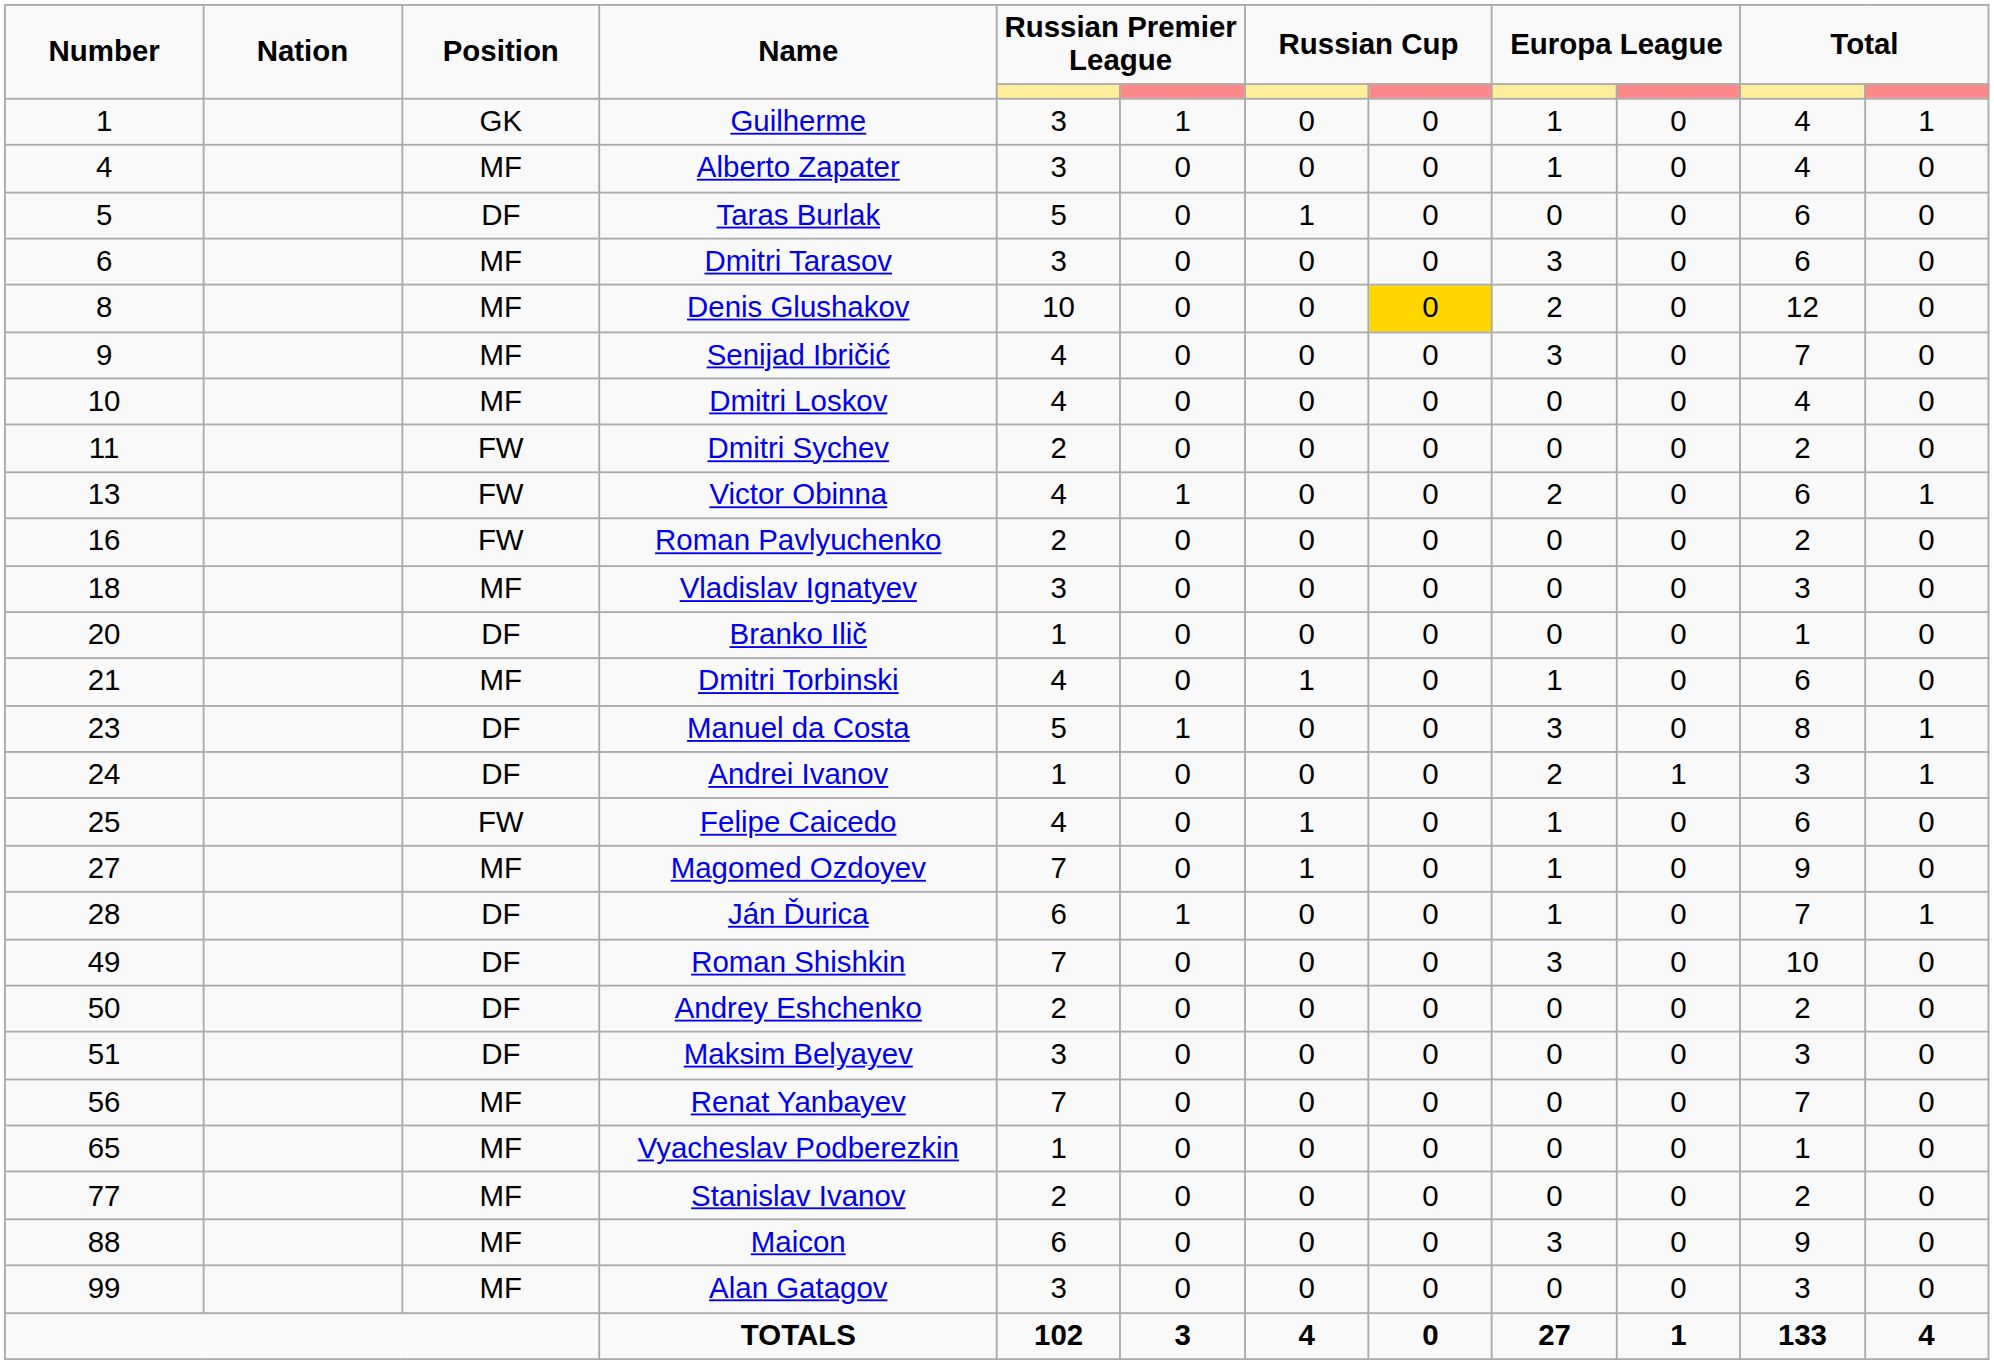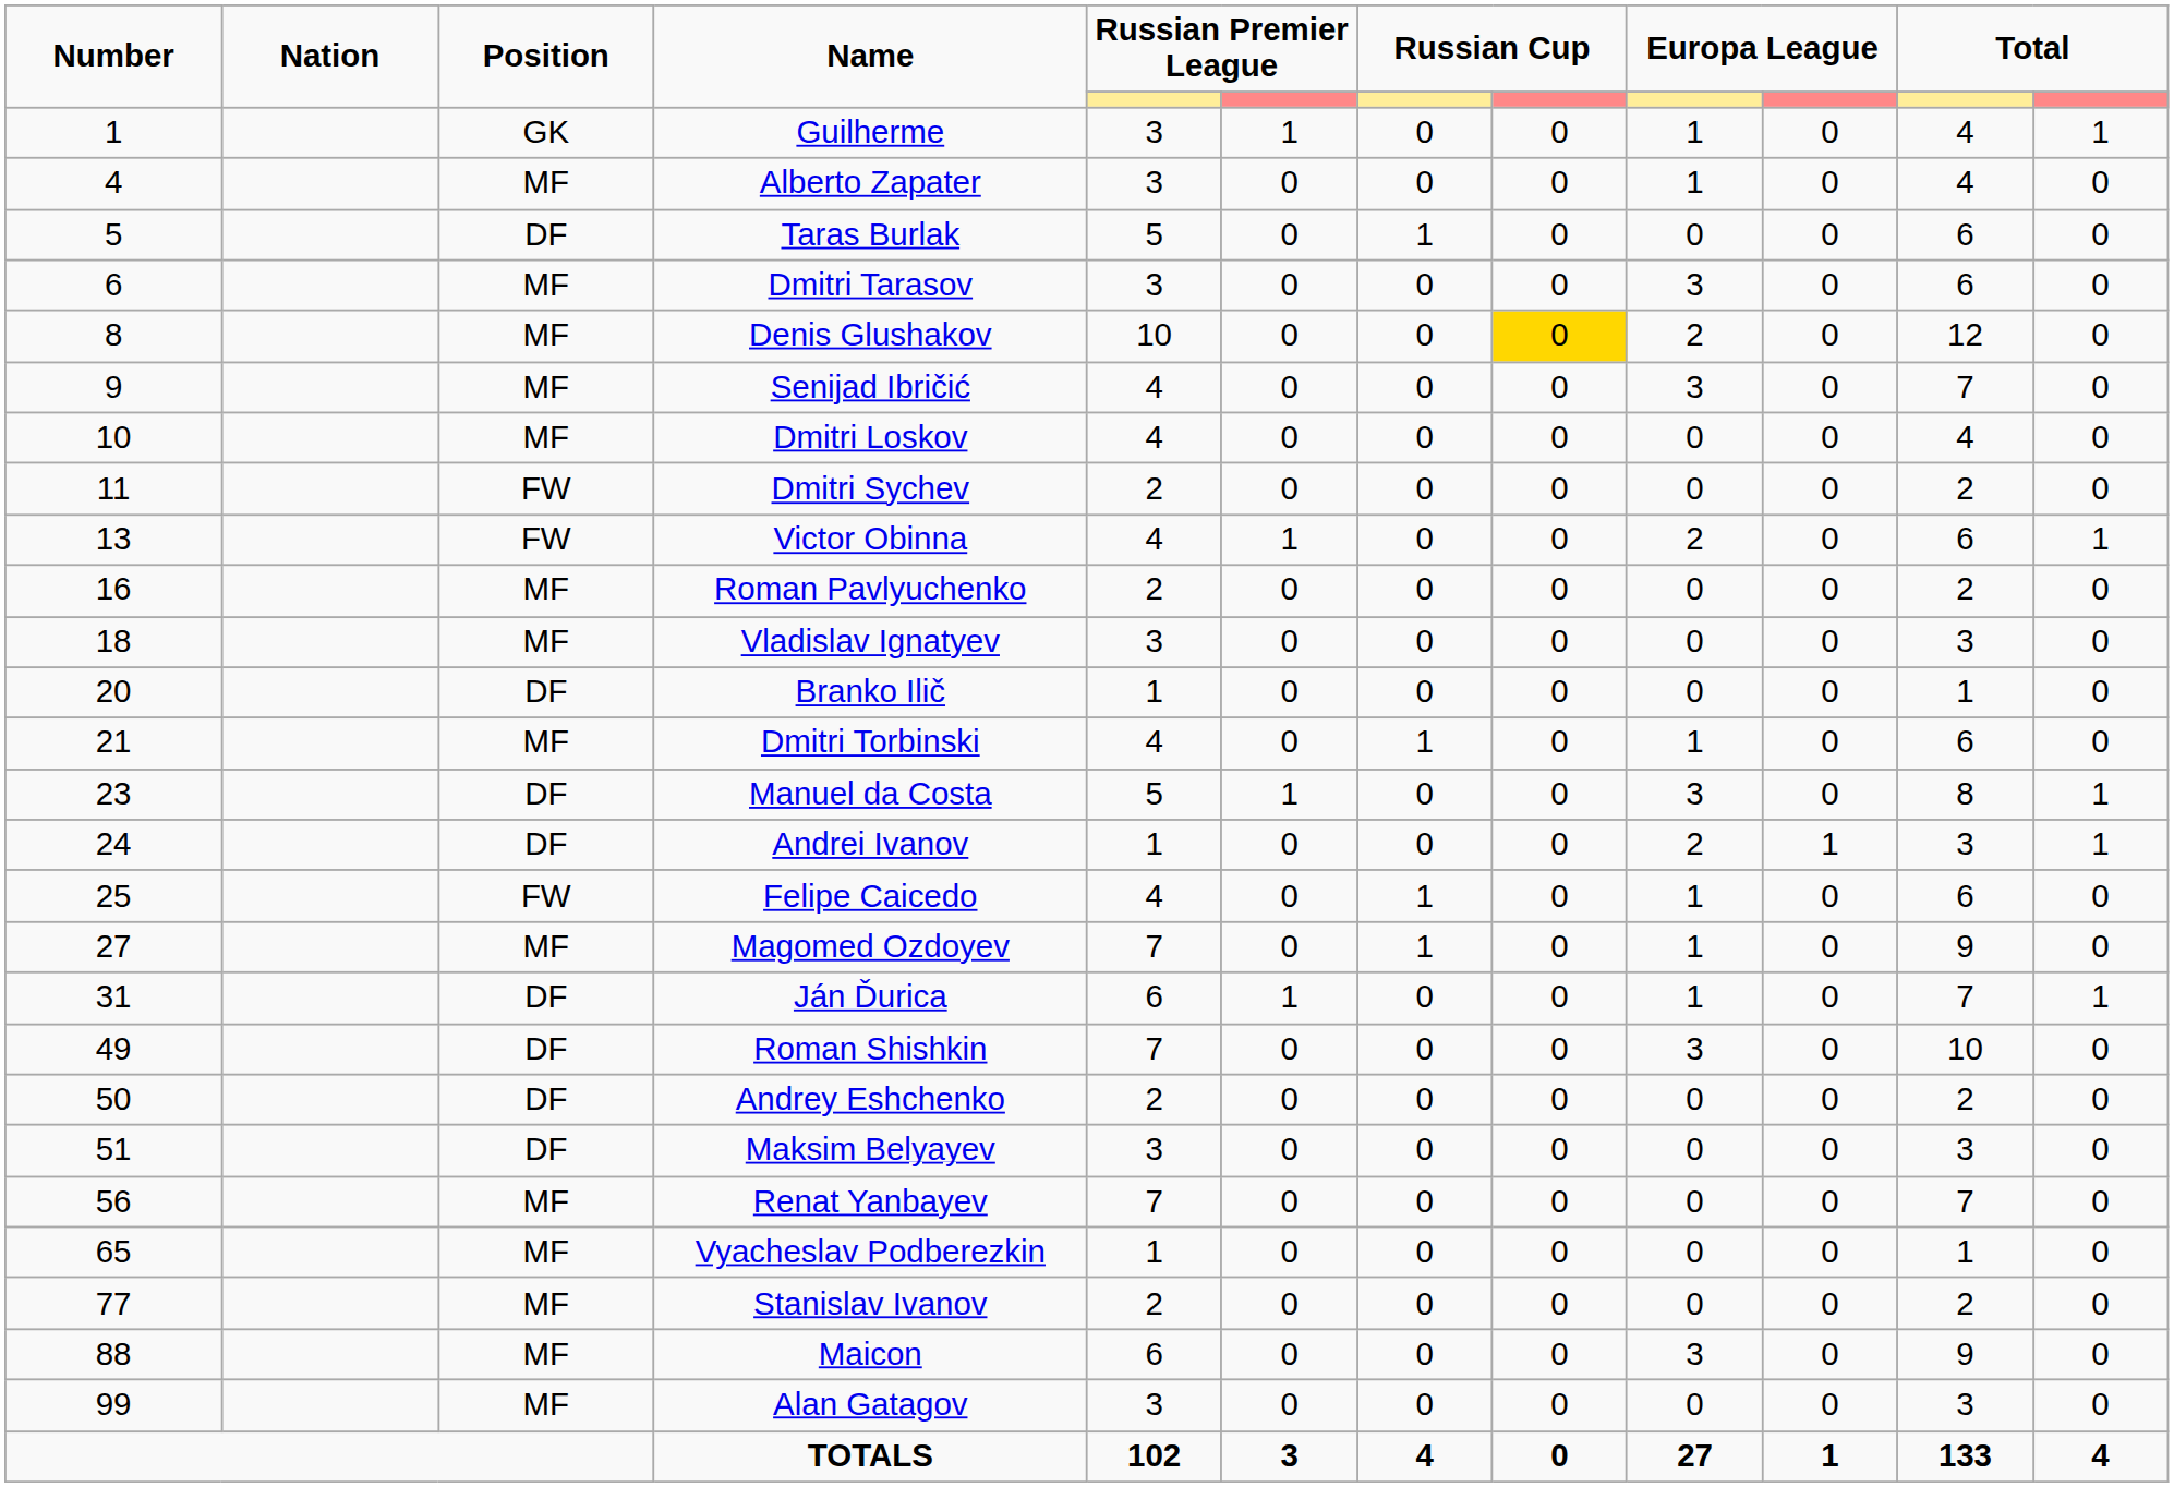 <table class="wikitable" style="font-size: 100%; text-align: center;">
 <tr>
 <td rowspan="2" width="10%" align="center"><strong>Number</strong></td>
 <td rowspan="2" width="10%" align="center"><strong>Nation</strong></td>
 <td rowspan="2" width="10%" align="center"><strong>Position</strong></td>
 <td rowspan="2" width="20%" align="center"><strong>Name</strong></td>
 <td colspan="2" align="center"><strong>Russian Premier League</strong></td>
 <td colspan="2" align="center"><strong>Russian Cup</strong></td>
 <td colspan="2" align="center"><strong>Europa League</strong></td>
 <td colspan="2" align="center"><strong>Total</strong></td>
 </tr>
 <tr>
 <th width=60 style="background: #FFEE99"></th>
 <th width=60 style="background: #FF8888"></th>
 <th width=60 style="background: #FFEE99"></th>
 <th width=60 style="background: #FF8888"></th>
 <th width=60 style="background: #FFEE99"></th>
 <th width=60 style="background: #FF8888"></th>
 <th width=60 style="background: #FFEE99"></th>
 <th width=60 style="background: #FF8888"></th>
 </tr>
 <tr>
 <td>1</td>
 <td></td>
 <td>GK</td>
 <td><a href='#'>Guilherme</a></td>
 <td>3</td>
 <td>1</td>
 <td>0</td>
 <td>0</td>
 <td>1</td>
 <td>0</td>
 <td>4</td>
 <td>1</td>
 </tr>
 <tr>
 <td>4</td>
 <td></td>
 <td>MF</td>
 <td><a href='#'>Alberto Zapater</a></td>
 <td>3</td>
 <td>0</td>
 <td>0</td>
 <td>0</td>
 <td>1</td>
 <td>0</td>
 <td>4</td>
 <td>0</td>
 </tr>
 <tr>
 <td>5</td>
 <td></td>
 <td>DF</td>
 <td><a href='#'>Taras Burlak</a></td>
 <td>5</td>
 <td>0</td>
 <td>1</td>
 <td>0</td>
 <td>0</td>
 <td>0</td>
 <td>6</td>
 <td>0</td>
 </tr>
 <tr>
 <td>6</td>
 <td></td>
 <td>MF</td>
 <td><a href='#'>Dmitri Tarasov</a></td>
 <td>3</td>
 <td>0</td>
 <td>0</td>
 <td>0</td>
 <td>3</td>
 <td>0</td>
 <td>6</td>
 <td>0</td>
 </tr>
 <tr>
 <td>8</td>
 <td></td>
 <td>MF</td>
 <td><a href='#'>Denis Glushakov</a></td>
 <td>10</td>
 <td>0</td>
 <td>0</td>
 <td style="background: gold;">0</td>
 <td>2</td>
 <td>0</td>
 <td>12</td>
 <td>0</td>
 </tr>
 <tr>
 <td>9</td>
 <td></td>
 <td>MF</td>
 <td><a href='#'>Senijad Ibričić</a></td>
 <td>4</td>
 <td>0</td>
 <td>0</td>
 <td>0</td>
 <td>3</td>
 <td>0</td>
 <td>7</td>
 <td>0</td>
 </tr>
 <tr>
 <td>10</td>
 <td></td>
 <td>MF</td>
 <td><a href='#'>Dmitri Loskov</a></td>
 <td>4</td>
 <td>0</td>
 <td>0</td>
 <td>0</td>
 <td>0</td>
 <td>0</td>
 <td>4</td>
 <td>0</td>
 </tr>
 <tr>
 <td>11</td>
 <td></td>
 <td>FW</td>
 <td><a href='#'>Dmitri Sychev</a></td>
 <td>2</td>
 <td>0</td>
 <td>0</td>
 <td>0</td>
 <td>0</td>
 <td>0</td>
 <td>2</td>
 <td>0</td>
 </tr>
 <tr>
 <td>13</td>
 <td></td>
 <td>FW</td>
 <td><a href='#'>Victor Obinna</a></td>
 <td>4</td>
 <td>1</td>
 <td>0</td>
 <td>0</td>
 <td>2</td>
 <td>0</td>
 <td>6</td>
 <td>1</td>
 </tr>
 <tr>
 <td>16</td>
 <td></td>
-<td>FW</td>
+<td>MF</td>
 <td><a href='#'>Roman Pavlyuchenko</a></td>
 <td>2</td>
 <td>0</td>
 <td>0</td>
 <td>0</td>
 <td>0</td>
 <td>0</td>
 <td>2</td>
 <td>0</td>
 </tr>
 <tr>
 <td>18</td>
 <td></td>
 <td>MF</td>
 <td><a href='#'>Vladislav Ignatyev</a></td>
 <td>3</td>
 <td>0</td>
 <td>0</td>
 <td>0</td>
 <td>0</td>
 <td>0</td>
 <td>3</td>
 <td>0</td>
 </tr>
 <tr>
 <td>20</td>
 <td></td>
 <td>DF</td>
 <td><a href='#'>Branko Ilič</a></td>
 <td>1</td>
 <td>0</td>
 <td>0</td>
 <td>0</td>
 <td>0</td>
 <td>0</td>
 <td>1</td>
 <td>0</td>
 </tr>
 <tr>
 <td>21</td>
 <td></td>
 <td>MF</td>
 <td><a href='#'>Dmitri Torbinski</a></td>
 <td>4</td>
 <td>0</td>
 <td>1</td>
 <td>0</td>
 <td>1</td>
 <td>0</td>
 <td>6</td>
 <td>0</td>
 </tr>
 <tr>
 <td>23</td>
 <td></td>
 <td>DF</td>
 <td><a href='#'>Manuel da Costa</a></td>
 <td>5</td>
 <td>1</td>
 <td>0</td>
 <td>0</td>
 <td>3</td>
 <td>0</td>
 <td>8</td>
 <td>1</td>
 </tr>
 <tr>
 <td>24</td>
 <td></td>
 <td>DF</td>
 <td><a href='#'>Andrei Ivanov</a></td>
 <td>1</td>
 <td>0</td>
 <td>0</td>
 <td>0</td>
 <td>2</td>
 <td>1</td>
 <td>3</td>
 <td>1</td>
 </tr>
 <tr>
 <td>25</td>
 <td></td>
 <td>FW</td>
 <td><a href='#'>Felipe Caicedo</a></td>
 <td>4</td>
 <td>0</td>
 <td>1</td>
 <td>0</td>
 <td>1</td>
 <td>0</td>
 <td>6</td>
 <td>0</td>
 </tr>
 <tr>
 <td>27</td>
 <td></td>
 <td>MF</td>
 <td><a href='#'>Magomed Ozdoyev</a></td>
 <td>7</td>
 <td>0</td>
 <td>1</td>
 <td>0</td>
 <td>1</td>
 <td>0</td>
 <td>9</td>
 <td>0</td>
 </tr>
 <tr>
-<td>28</td>
+<td>31</td>
 <td></td>
 <td>DF</td>
 <td><a href='#'>Ján Ďurica</a></td>
 <td>6</td>
 <td>1</td>
 <td>0</td>
 <td>0</td>
 <td>1</td>
 <td>0</td>
 <td>7</td>
 <td>1</td>
 </tr>
 <tr>
 <td>49</td>
 <td></td>
 <td>DF</td>
 <td><a href='#'>Roman Shishkin</a></td>
 <td>7</td>
 <td>0</td>
 <td>0</td>
 <td>0</td>
 <td>3</td>
 <td>0</td>
 <td>10</td>
 <td>0</td>
 </tr>
 <tr>
 <td>50</td>
 <td></td>
 <td>DF</td>
 <td><a href='#'>Andrey Eshchenko</a></td>
 <td>2</td>
 <td>0</td>
 <td>0</td>
 <td>0</td>
 <td>0</td>
 <td>0</td>
 <td>2</td>
 <td>0</td>
 </tr>
 <tr>
 <td>51</td>
 <td></td>
 <td>DF</td>
 <td><a href='#'>Maksim Belyayev</a></td>
 <td>3</td>
 <td>0</td>
 <td>0</td>
 <td>0</td>
 <td>0</td>
 <td>0</td>
 <td>3</td>
 <td>0</td>
 </tr>
 <tr>
 <td>56</td>
 <td></td>
 <td>MF</td>
 <td><a href='#'>Renat Yanbayev</a></td>
 <td>7</td>
 <td>0</td>
 <td>0</td>
 <td>0</td>
 <td>0</td>
 <td>0</td>
 <td>7</td>
 <td>0</td>
 </tr>
 <tr>
 <td>65</td>
 <td></td>
 <td>MF</td>
 <td><a href='#'>Vyacheslav Podberezkin</a></td>
 <td>1</td>
 <td>0</td>
 <td>0</td>
 <td>0</td>
 <td>0</td>
 <td>0</td>
 <td>1</td>
 <td>0</td>
 </tr>
 <tr>
 <td>77</td>
 <td></td>
 <td>MF</td>
 <td><a href='#'>Stanislav Ivanov</a></td>
 <td>2</td>
 <td>0</td>
 <td>0</td>
 <td>0</td>
 <td>0</td>
 <td>0</td>
 <td>2</td>
 <td>0</td>
 </tr>
 <tr>
 <td>88</td>
 <td></td>
 <td>MF</td>
 <td><a href='#'>Maicon</a></td>
 <td>6</td>
 <td>0</td>
 <td>0</td>
 <td>0</td>
 <td>3</td>
 <td>0</td>
 <td>9</td>
 <td>0</td>
 </tr>
 <tr>
 <td>99</td>
 <td></td>
 <td>MF</td>
 <td><a href='#'>Alan Gatagov</a></td>
 <td>3</td>
 <td>0</td>
 <td>0</td>
 <td>0</td>
 <td>0</td>
 <td>0</td>
 <td>3</td>
 <td>0</td>
 </tr>
 <tr>
 <td colspan="3"></td>
 <td><strong>TOTALS</strong></td>
 <td><strong>102</strong></td>
 <td><strong>3</strong></td>
 <td><strong>4</strong></td>
 <td><strong>0</strong></td>
 <td><strong>27</strong></td>
 <td><strong>1</strong></td>
 <td><strong>133</strong></td>
 <td><strong>4</strong></td>
 </tr>
 </table>
